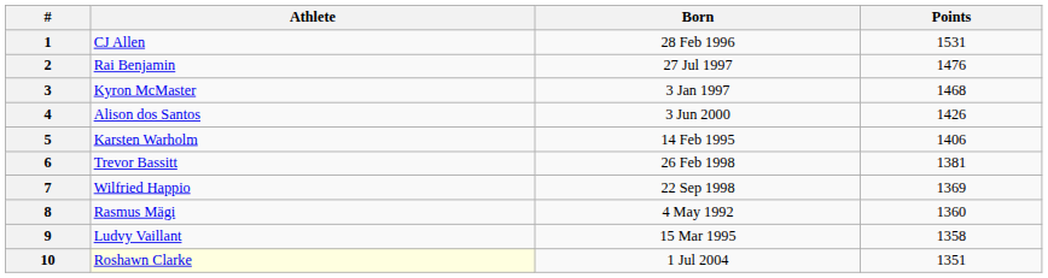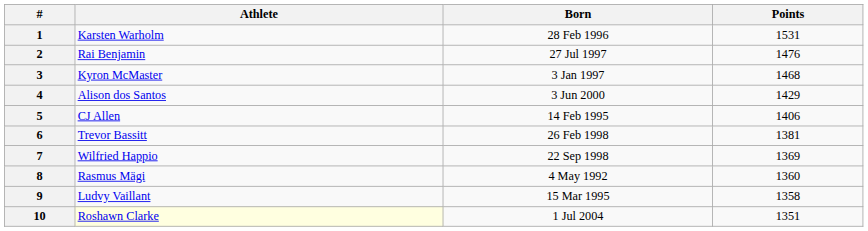 <table class="wikitable" width=80% style="font-size:90%; text-align:center;">
 <tr>
 <th>#</th>
 <th>Athlete</th>
 <th>Born</th>
 <th>Points</th>
 </tr>
 <tr>
 <th>1</th>
-<td align=left> <a href='#'>CJ Allen</a></td>
+<td align=left> <a href='#'>Karsten Warholm</a></td>
 <td>28 Feb 1996</td>
 <td>1531</td>
 </tr>
 <tr>
 <th>2</th>
 <td align=left> <a href='#'>Rai Benjamin</a></td>
 <td>27 Jul 1997</td>
 <td>1476</td>
 </tr>
 <tr>
 <th>3</th>
 <td align=left> <a href='#'>Kyron McMaster</a></td>
 <td>3 Jan 1997</td>
 <td>1468</td>
 </tr>
 <tr>
 <th>4</th>
 <td align=left> <a href='#'>Alison dos Santos</a></td>
 <td>3 Jun 2000</td>
-<td>1426</td>
+<td>1429</td>
 </tr>
 <tr>
 <th>5</th>
-<td align=left> <a href='#'>Karsten Warholm</a></td>
+<td align=left> <a href='#'>CJ Allen</a></td>
 <td>14 Feb 1995</td>
 <td>1406</td>
 </tr>
 <tr>
 <th>6</th>
 <td align=left> <a href='#'>Trevor Bassitt</a></td>
 <td>26 Feb 1998</td>
 <td>1381</td>
 </tr>
 <tr>
 <th>7</th>
 <td align=left> <a href='#'>Wilfried Happio</a></td>
 <td>22 Sep 1998</td>
 <td>1369</td>
 </tr>
 <tr>
 <th>8</th>
 <td align=left> <a href='#'>Rasmus Mägi</a></td>
 <td>4 May 1992</td>
 <td>1360</td>
 </tr>
 <tr>
 <th>9</th>
 <td align=left> <a href='#'>Ludvy Vaillant</a></td>
 <td>15 Mar 1995</td>
 <td>1358</td>
 </tr>
 <tr>
 <th>10</th>
 <td align=left style="background: lightyellow;"> <a href='#'>Roshawn Clarke</a></td>
 <td>1 Jul 2004</td>
 <td>1351</td>
 </tr>
 </table>
